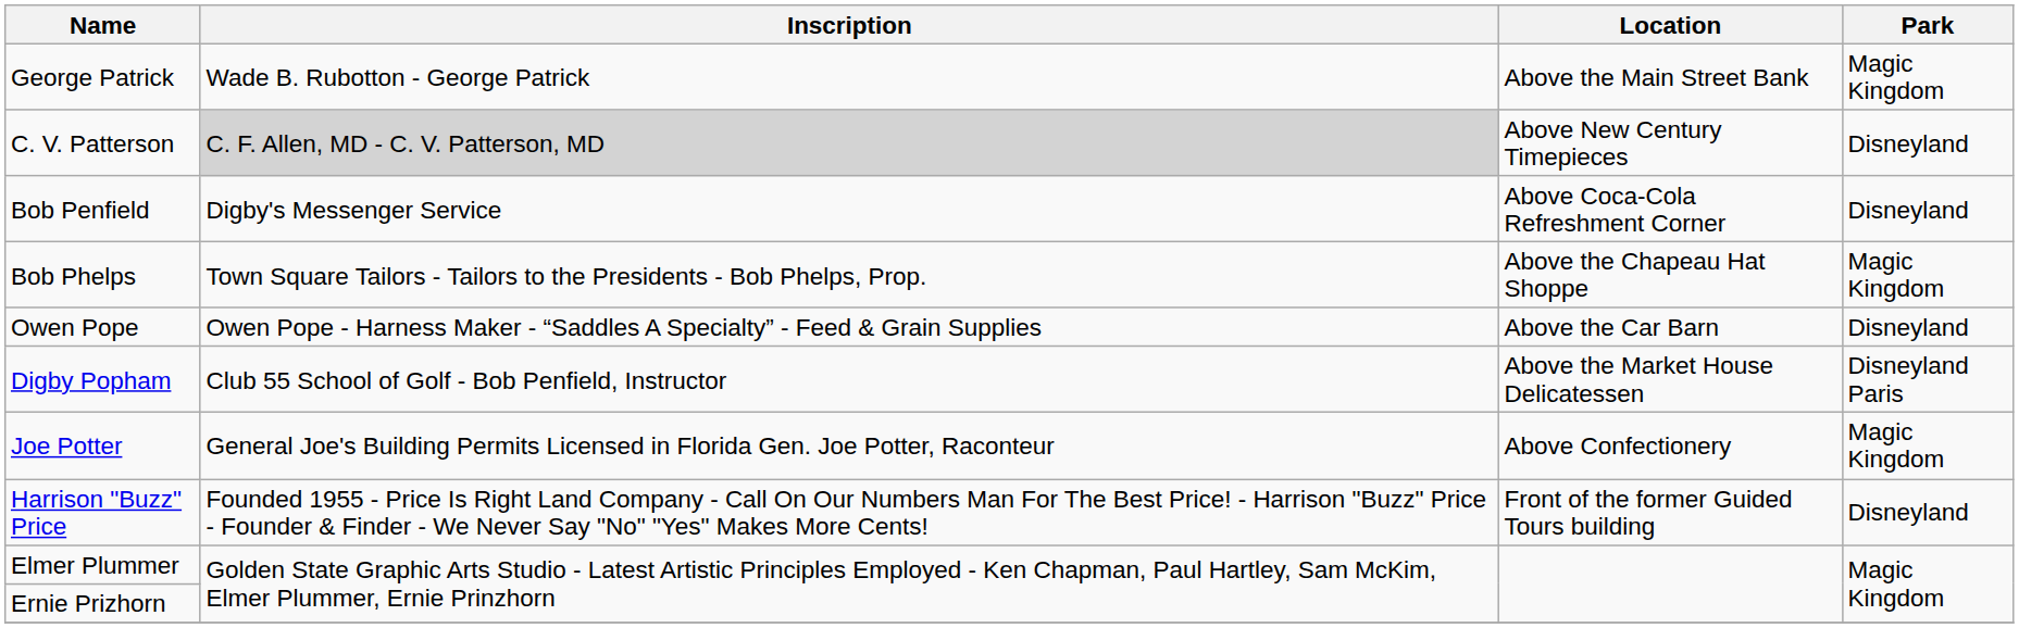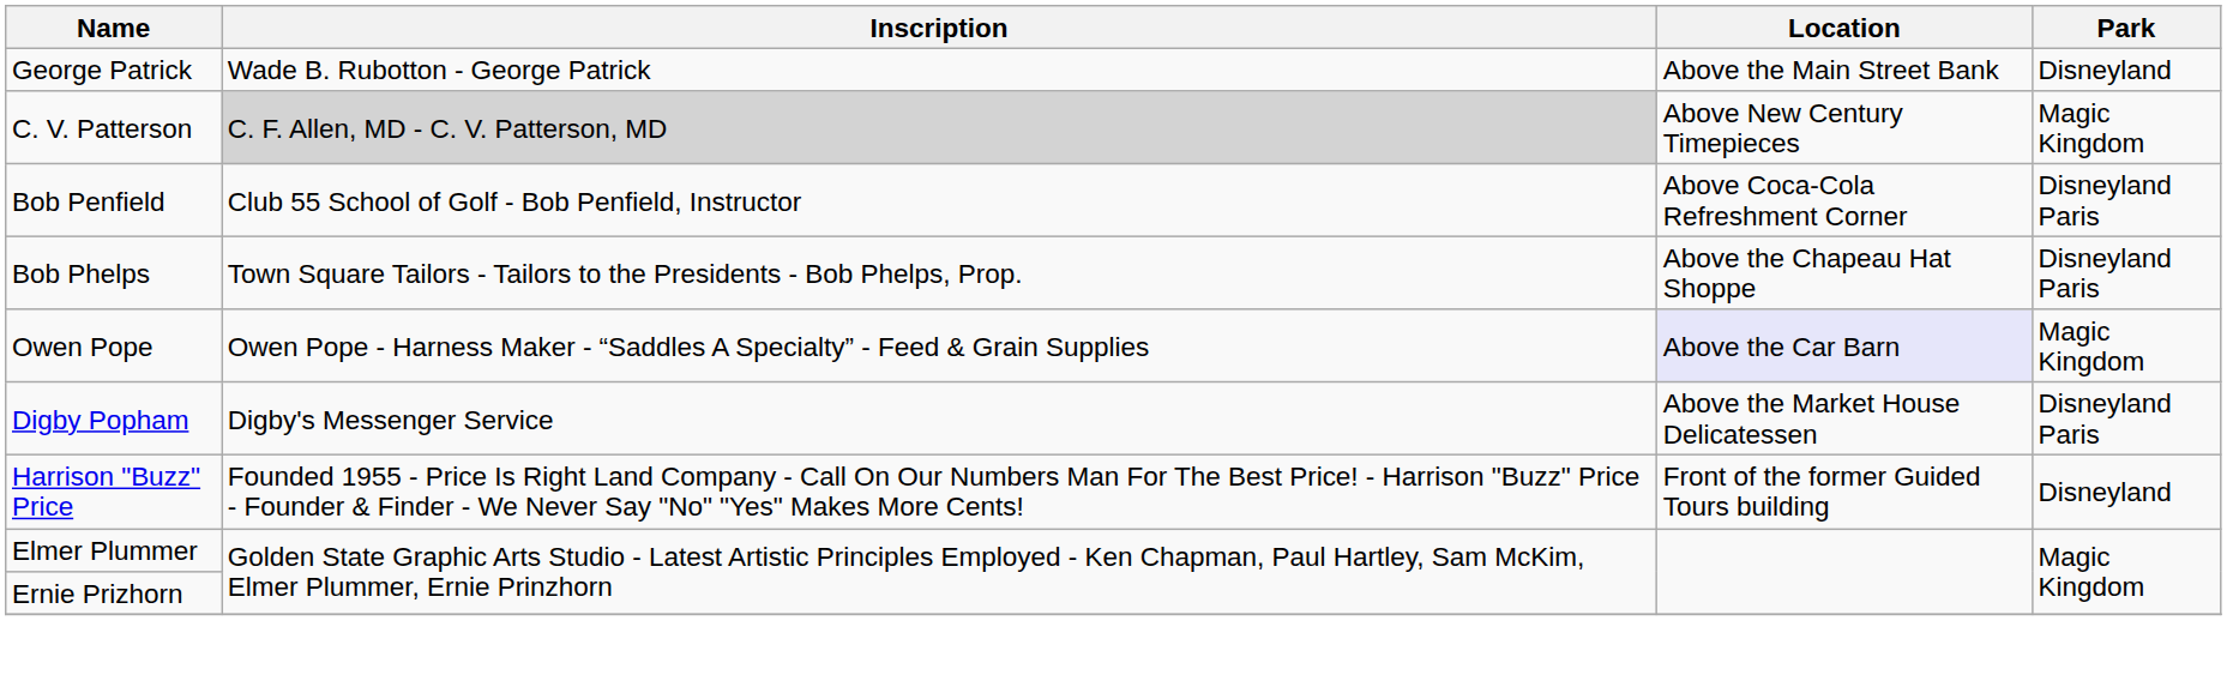 <table class="wikitable" style="font-size: 95%">
 <tr>
 <th>Name</th>
 <th>Inscription</th>
 <th>Location</th>
 <th>Park</th>
 </tr>
 <tr>
 <td>George Patrick</td>
 <td>Wade B. Rubotton - George Patrick</td>
 <td>Above the Main Street Bank</td>
-<td>Magic Kingdom</td>
+<td>Disneyland</td>
 </tr>
 <tr>
 <td>C. V. Patterson</td>
 <td style="background: lightgrey;">C. F. Allen, MD - C. V. Patterson, MD</td>
 <td>Above New Century Timepieces</td>
-<td>Disneyland</td>
+<td>Magic Kingdom</td>
 </tr>
 <tr>
 <td>Bob Penfield</td>
-<td>Digby's Messenger Service</td>
+<td>Club 55 School of Golf - Bob Penfield, Instructor</td>
 <td>Above Coca-Cola Refreshment Corner</td>
-<td>Disneyland</td>
+<td>Disneyland Paris</td>
 </tr>
 <tr>
 <td>Bob Phelps</td>
 <td>Town Square Tailors - Tailors to the Presidents - Bob Phelps, Prop.</td>
 <td>Above the Chapeau Hat Shoppe</td>
-<td>Magic Kingdom</td>
+<td>Disneyland Paris</td>
 </tr>
 <tr>
 <td>Owen Pope</td>
 <td>Owen Pope - Harness Maker - “Saddles A Specialty” - Feed & Grain Supplies</td>
-<td>Above the Car Barn</td>
-<td>Disneyland</td>
+<td style="background: lavender;">Above the Car Barn</td>
+<td>Magic Kingdom</td>
 </tr>
 <tr>
 <td><a href='#'>Digby Popham</a></td>
-<td>Club 55 School of Golf - Bob Penfield, Instructor</td>
+<td>Digby's Messenger Service</td>
 <td>Above the Market House Delicatessen</td>
 <td>Disneyland Paris</td>
-</tr>
-<tr>
-<td><a href='#'>Joe Potter</a></td>
-<td>General Joe's Building Permits Licensed in Florida Gen. Joe Potter, Raconteur</td>
-<td>Above Confectionery</td>
-<td>Magic Kingdom</td>
 </tr>
 <tr>
 <td><a href='#'>Harrison "Buzz" Price</a></td>
 <td>Founded 1955 - Price Is Right Land Company - Call On Our Numbers Man For The Best Price! - Harrison "Buzz" Price - Founder & Finder - We Never Say "No" "Yes" Makes More Cents!</td>
 <td>Front of the former Guided Tours building</td>
 <td>Disneyland</td>
 </tr>
 <tr>
 <td>Elmer Plummer</td>
 <td rowspan="2">Golden State Graphic Arts Studio - Latest Artistic Principles Employed - Ken Chapman, Paul Hartley, Sam McKim, Elmer Plummer, Ernie Prinzhorn</td>
 <td rowspan="2"></td>
 <td rowspan="2">Magic Kingdom</td>
 </tr>
 <tr>
 <td>Ernie Prizhorn</td>
 </tr>
 <tr>
 </tr>
 </table>
